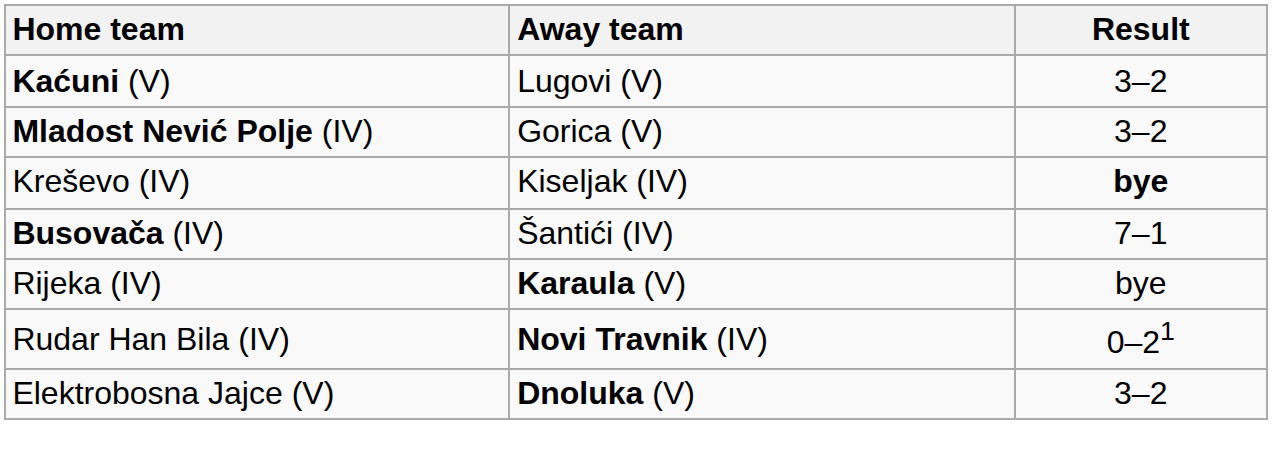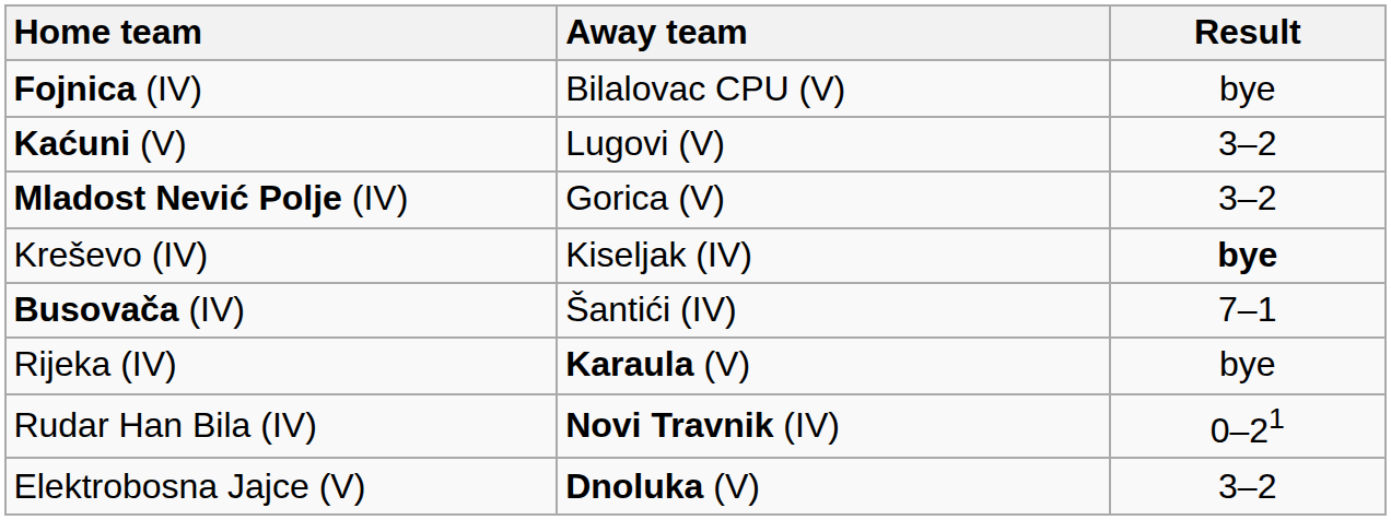 <table class="wikitable" style="width:50%">
 <tr>
 <th style="width:40%; text-align:left">Home team</th>
 <th style="width:40%; text-align:left">Away team</th>
 <th>Result</th>
+</tr>
+<tr>
+<td><strong>Fojnica</strong> (IV)</td>
+<td>Bilalovac CPU (V)</td>
+<td style="text-align:center">bye</td>
 </tr>
 <tr>
 <td><strong>Kaćuni</strong> (V)</td>
 <td>Lugovi (V)</td>
 <td style="text-align:center">3–2</td>
 </tr>
 <tr>
 <td><strong>Mladost Nević Polje</strong> (IV)</td>
 <td>Gorica (V)</td>
 <td style="text-align:center">3–2</td>
 </tr>
 <tr>
 <td>Kreševo (IV)</td>
 <td>Kiseljak (IV)</td>
 <td style="text-align:center"><strong>bye</strong></td>
 </tr>
 <tr>
 <td><strong>Busovača</strong> (IV)</td>
 <td>Šantići (IV)</td>
 <td style="text-align:center">7–1</td>
 </tr>
 <tr>
 <td>Rijeka (IV)</td>
 <td><strong>Karaula</strong> (V)</td>
 <td style="text-align:center">bye</td>
 </tr>
 <tr>
 <td>Rudar Han Bila (IV)</td>
 <td><strong>Novi Travnik</strong> (IV)</td>
 <td style="text-align:center">0–2<sup>1</sup></td>
 </tr>
 <tr>
 <td>Elektrobosna Jajce (V)</td>
 <td><strong>Dnoluka</strong> (V)</td>
 <td style="text-align:center">3–2</td>
 </tr>
 </table>
